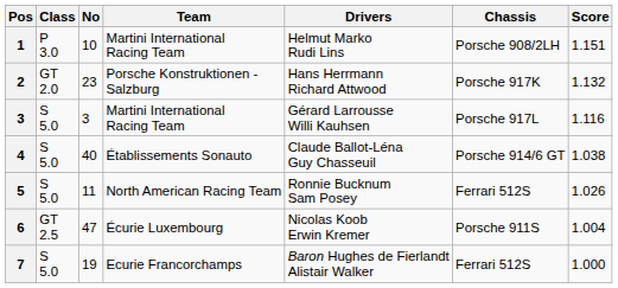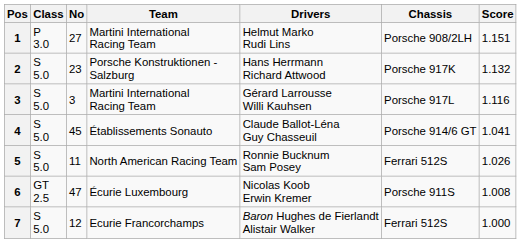 <table class="wikitable" style="font-size: 95%;">
 <tr>
 <th>Pos</th>
 <th>Class</th>
 <th>No</th>
 <th>Team</th>
 <th>Drivers</th>
 <th>Chassis</th>
 <th>Score</th>
 </tr>
 <tr>
 <th>1</th>
 <td>P<br>3.0</td>
-<td>10</td>
+<td>27</td>
 <td> Martini International<br>Racing Team</td>
 <td> Helmut Marko<br> Rudi Lins</td>
 <td>Porsche 908/2LH</td>
 <td>1.151</td>
 </tr>
 <tr>
 <th>2</th>
-<td>GT<br>2.0</td>
+<td>S<br>5.0</td>
 <td>23</td>
 <td> Porsche Konstruktionen -<br>Salzburg</td>
 <td> Hans Herrmann<br> Richard Attwood</td>
 <td>Porsche 917K</td>
 <td>1.132</td>
 </tr>
 <tr>
 <th>3</th>
 <td>S<br>5.0</td>
 <td>3</td>
 <td> Martini International<br>Racing Team</td>
 <td> Gérard Larrousse<br> Willi Kauhsen</td>
 <td>Porsche 917L</td>
 <td>1.116</td>
 </tr>
 <tr>
 <th>4</th>
 <td>S<br>5.0</td>
-<td>40</td>
+<td>45</td>
 <td> Établissements Sonauto</td>
 <td> Claude Ballot-Léna<br> Guy Chasseuil</td>
 <td>Porsche 914/6 GT</td>
-<td>1.038</td>
+<td>1.041</td>
 </tr>
 <tr>
 <th>5</th>
 <td>S<br>5.0</td>
 <td>11</td>
 <td> North American Racing Team</td>
 <td> Ronnie Bucknum<br> Sam Posey</td>
 <td>Ferrari 512S</td>
 <td>1.026</td>
 </tr>
 <tr>
 <th>6</th>
 <td>GT<br>2.5</td>
 <td>47</td>
 <td> Écurie Luxembourg</td>
 <td> Nicolas Koob<br> Erwin Kremer</td>
 <td>Porsche 911S</td>
-<td>1.004</td>
+<td>1.008</td>
 </tr>
 <tr>
 <th>7</th>
 <td>S<br>5.0</td>
-<td>19</td>
+<td>12</td>
 <td> Ecurie Francorchamps</td>
 <td> <em>Baron</em> Hughes de Fierlandt<br> Alistair Walker</td>
 <td>Ferrari 512S</td>
 <td>1.000</td>
 </tr>
 </table>
